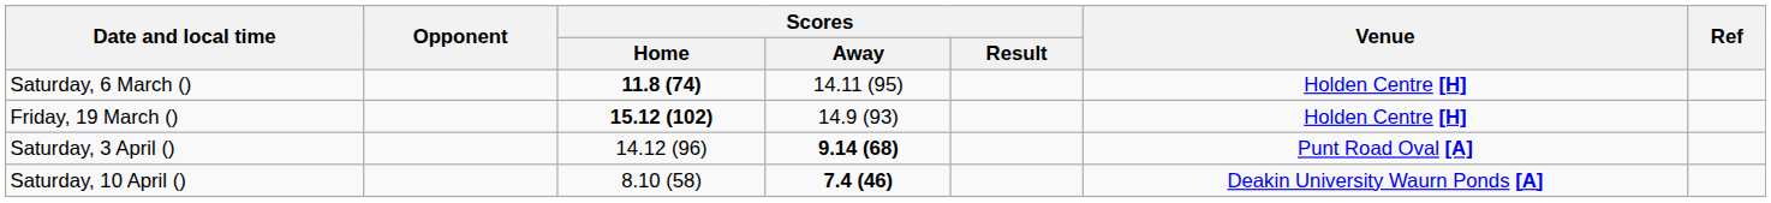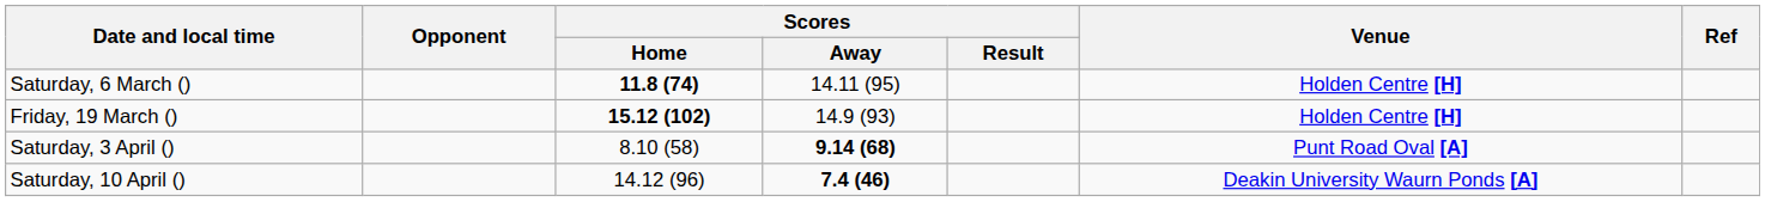 <table class="wikitable plainrowheaders" style="font-size:90%; width:100%; text-align:center;">
 <tr>
 <th scope="col" rowspan=2>Date and local time</th>
 <th scope="col" rowspan=2>Opponent</th>
 <th scope="col" colspan=3>Scores</th>
 <th scope="col" rowspan=2>Venue</th>
 <th scope="col" rowspan=2>Ref</th>
 </tr>
 <tr>
 <th scope="col">Home</th>
 <th scope="col">Away</th>
 <th scope="col">Result</th>
 </tr>
 <tr>
 <td align=left>Saturday, 6 March ()</td>
 <td align=left></td>
 <td><strong>11.8 (74)</strong></td>
 <td>14.11 (95)</td>
 <td></td>
 <td><a href='#'>Holden Centre</a> <a href='#'><strong>[H]</strong></a></td>
 <td></td>
 </tr>
 <tr>
 <td align=left>Friday, 19 March ()</td>
 <td align=left></td>
 <td><strong>15.12 (102)</strong></td>
 <td>14.9 (93)</td>
 <td></td>
 <td><a href='#'>Holden Centre</a> <a href='#'><strong>[H]</strong></a></td>
 <td></td>
 </tr>
 <tr>
 <td align=left>Saturday, 3 April ()</td>
 <td align=left></td>
-<td>14.12 (96)</td>
+<td>8.10 (58)</td>
 <td><strong>9.14 (68)</strong></td>
 <td></td>
 <td><a href='#'>Punt Road Oval</a> <a href='#'><strong>[A]</strong></a></td>
 <td></td>
 </tr>
 <tr>
 <td align=left>Saturday, 10 April ()</td>
 <td align=left></td>
-<td>8.10 (58)</td>
+<td>14.12 (96)</td>
 <td><strong>7.4 (46)</strong></td>
 <td></td>
 <td><a href='#'>Deakin University Waurn Ponds</a> <a href='#'><strong>[A]</strong></a></td>
 <td></td>
 </tr>
 </table>
